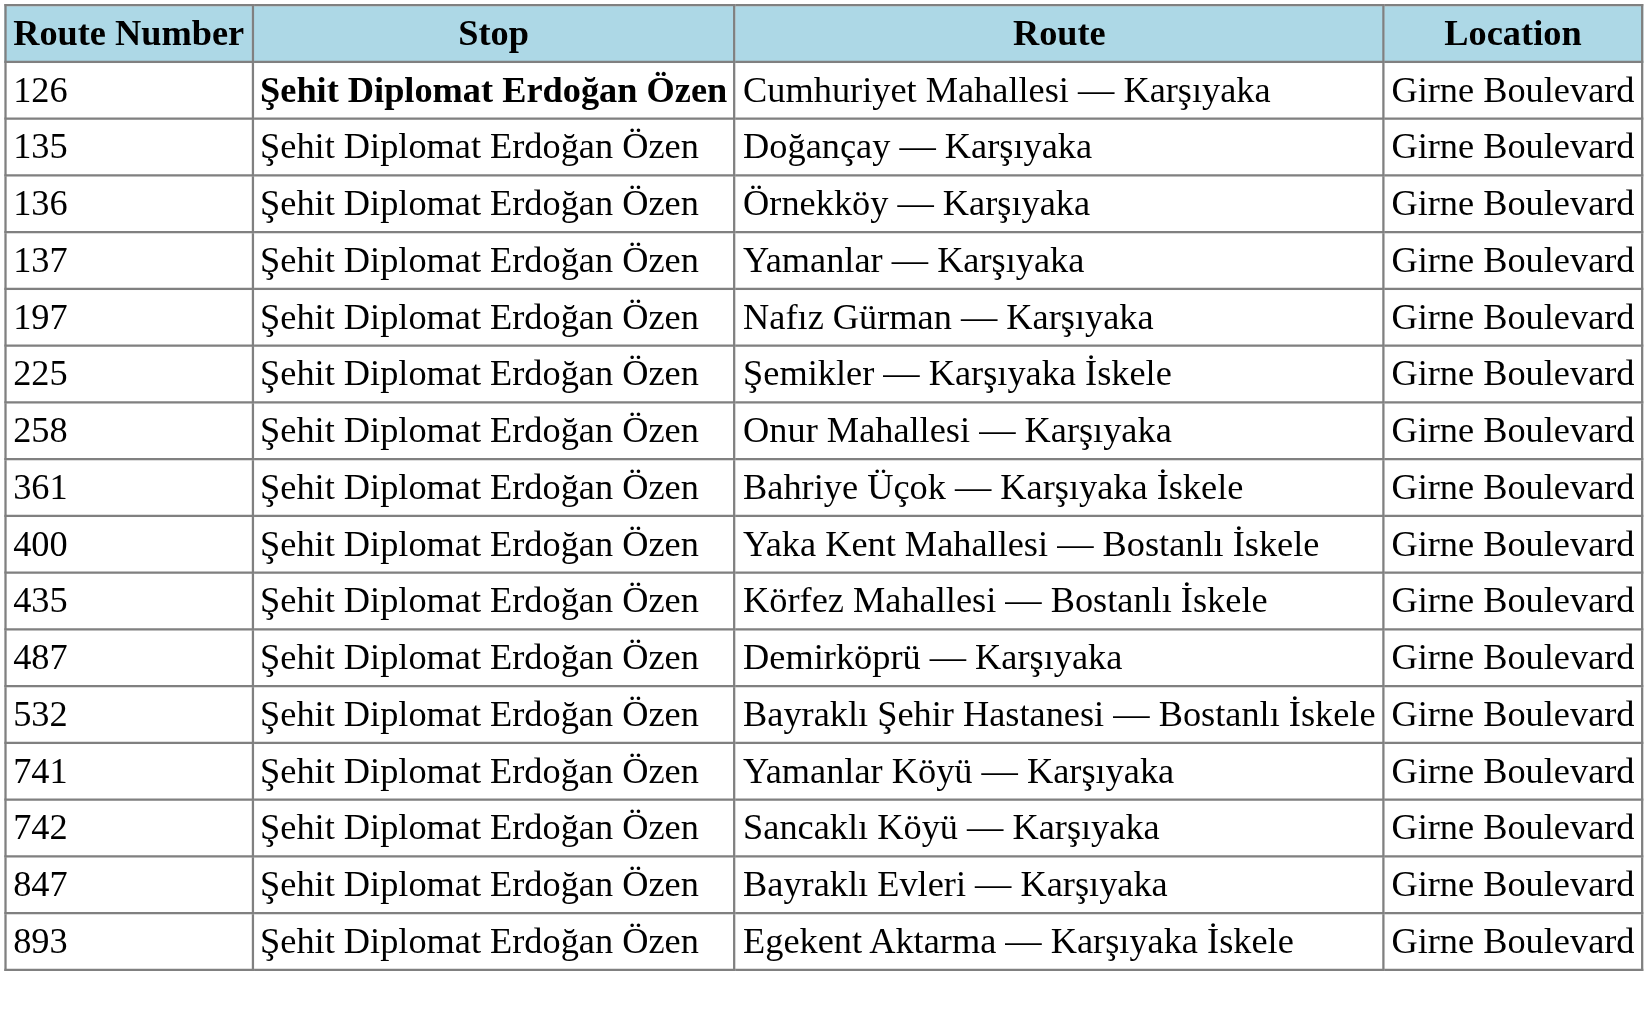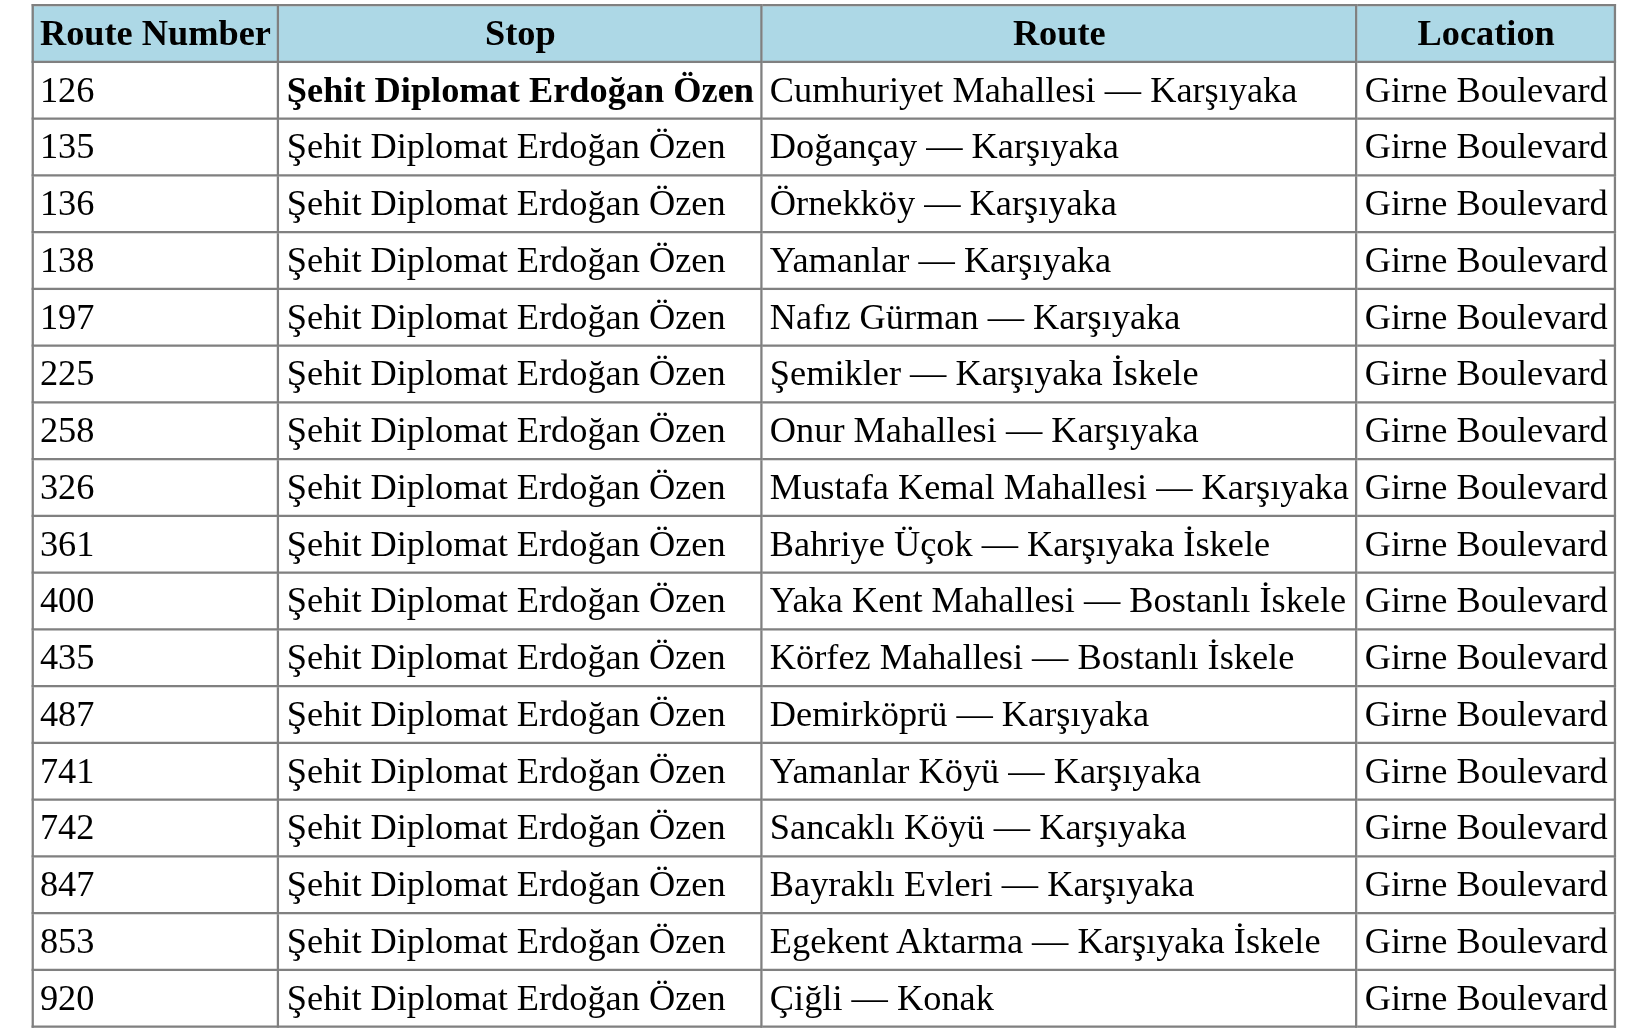 <table class="toccolours" border="1" cellpadding="3" style="margin: 1em auto; border-collapse:collapse">
 <tr style="background:lightblue;">
 <th>Route Number</th>
 <th>Stop</th>
 <th>Route</th>
 <th>Location</th>
 </tr>
 <tr>
 <td>126</td>
 <td><strong>Şehit Diplomat Erdoğan Özen</strong></td>
 <td>Cumhuriyet Mahallesi — Karşıyaka</td>
 <td>Girne Boulevard</td>
 </tr>
 <tr>
 <td>135</td>
 <td>Şehit Diplomat Erdoğan Özen</td>
 <td>Doğançay — Karşıyaka</td>
 <td>Girne Boulevard</td>
 </tr>
 <tr>
 <td>136</td>
 <td>Şehit Diplomat Erdoğan Özen</td>
 <td>Örnekköy — Karşıyaka</td>
 <td>Girne Boulevard</td>
 </tr>
 <tr>
-<td>137</td>
+<td>138</td>
 <td>Şehit Diplomat Erdoğan Özen</td>
 <td>Yamanlar — Karşıyaka</td>
 <td>Girne Boulevard</td>
 </tr>
 <tr>
 <td>197</td>
 <td>Şehit Diplomat Erdoğan Özen</td>
 <td>Nafız Gürman — Karşıyaka</td>
 <td>Girne Boulevard</td>
 </tr>
 <tr>
 <td>225</td>
 <td>Şehit Diplomat Erdoğan Özen</td>
 <td>Şemikler — Karşıyaka İskele</td>
 <td>Girne Boulevard</td>
 </tr>
 <tr>
 <td>258</td>
 <td>Şehit Diplomat Erdoğan Özen</td>
 <td>Onur Mahallesi — Karşıyaka</td>
+<td>Girne Boulevard</td>
+</tr>
+<tr>
+<td>326</td>
+<td>Şehit Diplomat Erdoğan Özen</td>
+<td>Mustafa Kemal Mahallesi — Karşıyaka</td>
 <td>Girne Boulevard</td>
 </tr>
 <tr>
 <td>361</td>
 <td>Şehit Diplomat Erdoğan Özen</td>
 <td>Bahriye Üçok — Karşıyaka İskele</td>
 <td>Girne Boulevard</td>
 </tr>
 <tr>
 <td>400</td>
 <td>Şehit Diplomat Erdoğan Özen</td>
 <td>Yaka Kent Mahallesi — Bostanlı İskele</td>
 <td>Girne Boulevard</td>
 </tr>
 <tr>
 <td>435</td>
 <td>Şehit Diplomat Erdoğan Özen</td>
 <td>Körfez Mahallesi — Bostanlı İskele</td>
 <td>Girne Boulevard</td>
 </tr>
 <tr>
 <td>487</td>
 <td>Şehit Diplomat Erdoğan Özen</td>
 <td>Demirköprü — Karşıyaka</td>
 <td>Girne Boulevard</td>
 </tr>
 <tr>
-<td>532</td>
-<td>Şehit Diplomat Erdoğan Özen</td>
-<td>Bayraklı Şehir Hastanesi — Bostanlı İskele</td>
-<td>Girne Boulevard</td>
-</tr>
-<tr>
 <td>741</td>
 <td>Şehit Diplomat Erdoğan Özen</td>
 <td>Yamanlar Köyü — Karşıyaka</td>
 <td>Girne Boulevard</td>
 </tr>
 <tr>
 <td>742</td>
 <td>Şehit Diplomat Erdoğan Özen</td>
 <td>Sancaklı Köyü — Karşıyaka</td>
 <td>Girne Boulevard</td>
 </tr>
 <tr>
 <td>847</td>
 <td>Şehit Diplomat Erdoğan Özen</td>
 <td>Bayraklı Evleri — Karşıyaka</td>
 <td>Girne Boulevard</td>
 </tr>
 <tr>
-<td>893</td>
+<td>853</td>
 <td>Şehit Diplomat Erdoğan Özen</td>
 <td>Egekent Aktarma — Karşıyaka İskele</td>
 <td>Girne Boulevard</td>
 </tr>
+<tr>
+<td>920</td>
+<td>Şehit Diplomat Erdoğan Özen</td>
+<td>Çiğli — Konak</td>
+<td>Girne Boulevard</td>
+</tr>
 </table>
